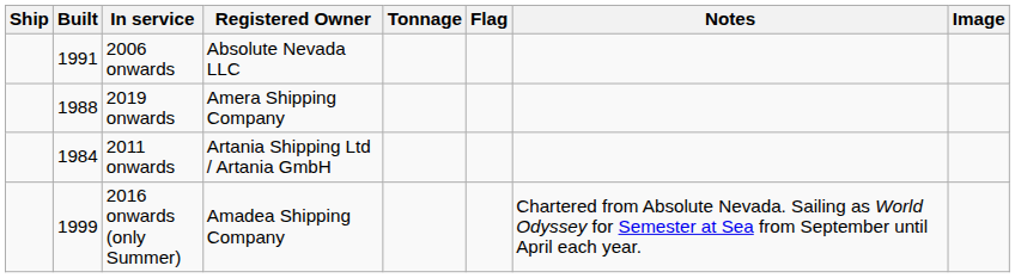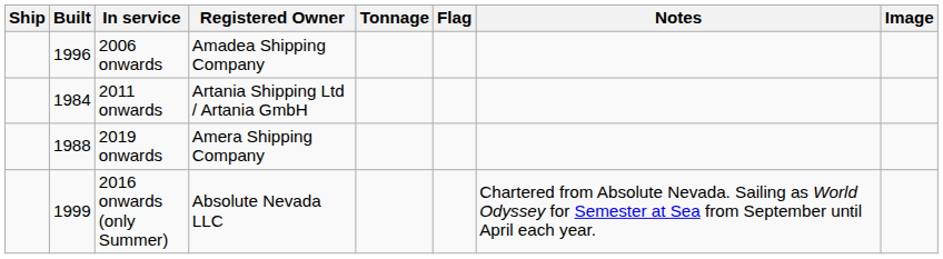 <table class="wikitable sortable" style="margin:1em auto;">
 <tr>
 <th>Ship</th>
 <th>Built</th>
 <th>In service</th>
 <th>Registered Owner</th>
 <th>Tonnage</th>
 <th>Flag</th>
 <th>Notes</th>
 <th>Image</th>
 </tr>
 <tr>
 <td></td>
-<td>1991</td>
+<td>1996</td>
 <td>2006 onwards</td>
-<td>Absolute Nevada LLC</td>
+<td>Amadea Shipping Company</td>
+<td></td>
+<td></td>
+<td></td>
+<td></td>
+</tr>
+<tr>
+<td></td>
+<td>1984</td>
+<td>2011 onwards</td>
+<td>Artania Shipping Ltd / Artania GmbH</td>
 <td></td>
 <td></td>
 <td></td>
 <td></td>
 </tr>
 <tr>
 <td></td>
 <td>1988</td>
 <td>2019 onwards</td>
 <td>Amera Shipping Company</td>
 <td></td>
 <td></td>
 <td></td>
 <td></td>
 </tr>
 <tr>
 <td></td>
-<td>1984</td>
-<td>2011 onwards</td>
-<td>Artania Shipping Ltd / Artania GmbH</td>
-<td></td>
-<td></td>
-<td></td>
-<td></td>
-</tr>
-<tr>
-<td></td>
 <td>1999</td>
 <td>2016 onwards <br>(only Summer)</td>
-<td>Amadea Shipping Company</td>
+<td>Absolute Nevada LLC</td>
 <td></td>
 <td></td>
 <td>Chartered from Absolute Nevada. Sailing as <em>World Odyssey</em> for <a href='#'>Semester at Sea</a> from September until April each year.</td>
 <td></td>
 </tr>
 </table>
